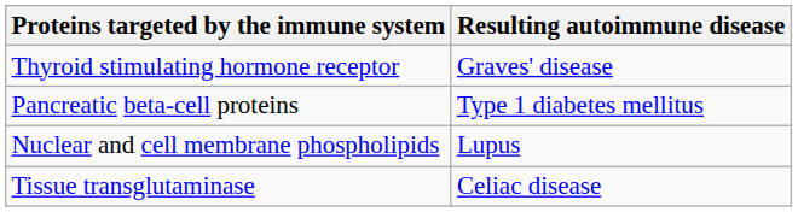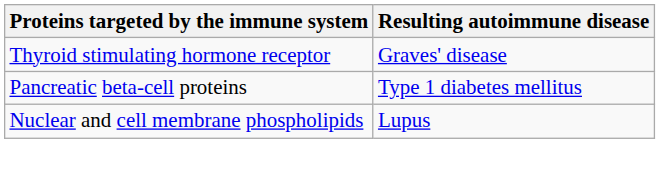 <table class="wikitable">
 <tr>
 <th>Proteins targeted by the immune system</th>
 <th>Resulting autoimmune disease</th>
 </tr>
 <tr>
 <td><a href='#'>Thyroid stimulating hormone receptor</a></td>
 <td><a href='#'>Graves' disease</a></td>
 </tr>
 <tr>
 <td><a href='#'>Pancreatic</a> <a href='#'>beta-cell</a> proteins</td>
 <td><a href='#'>Type 1 diabetes mellitus</a></td>
 </tr>
 <tr>
 <td><a href='#'>Nuclear</a> and <a href='#'>cell membrane</a> <a href='#'>phospholipids</a></td>
 <td><a href='#'>Lupus</a></td>
 </tr>
-<tr>
-<td><a href='#'>Tissue transglutaminase</a></td>
-<td><a href='#'>Celiac disease</a></td>
-</tr>
 </table>
